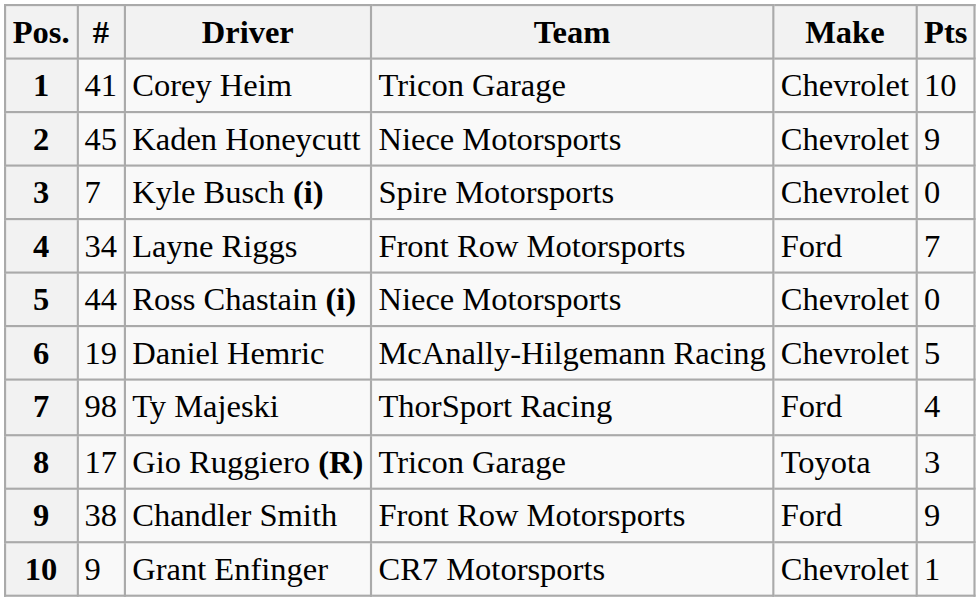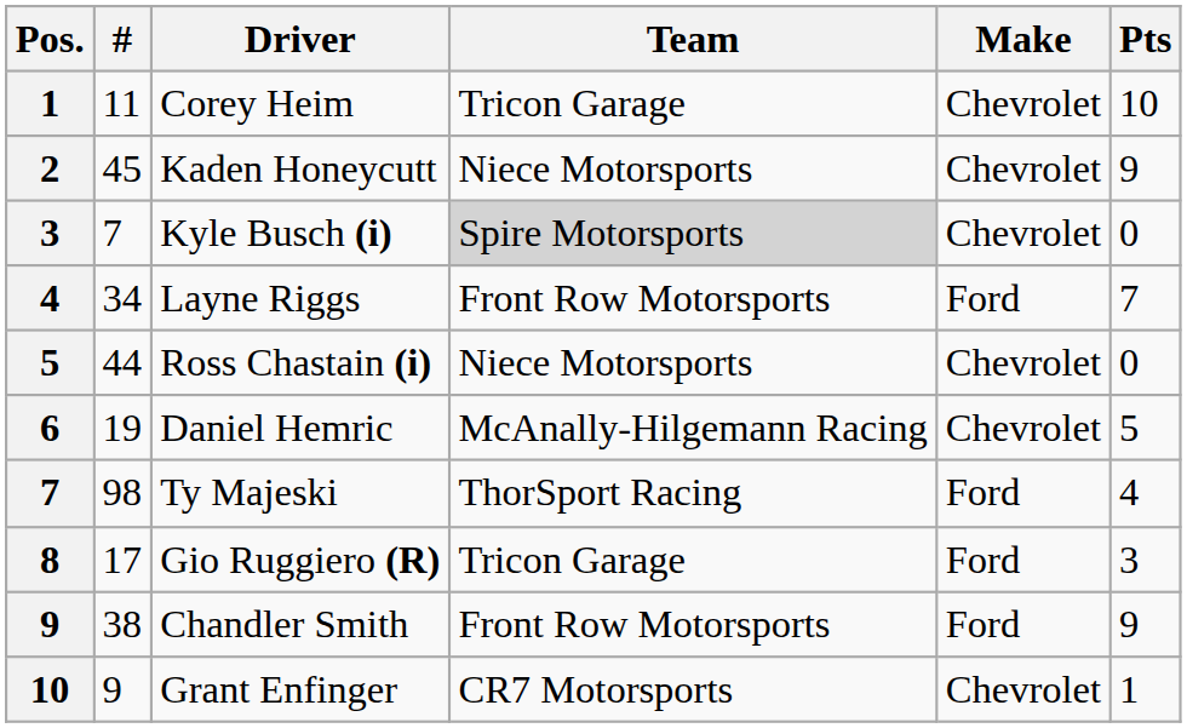 <table class="wikitable" style="font-size:95%">
 <tr>
 <th>Pos.</th>
 <th>#</th>
 <th>Driver</th>
 <th>Team</th>
 <th>Make</th>
 <th>Pts</th>
 </tr>
 <tr>
 <th>1</th>
-<td>41</td>
+<td>11</td>
 <td>Corey Heim</td>
 <td>Tricon Garage</td>
 <td>Chevrolet</td>
 <td>10</td>
 </tr>
 <tr>
 <th>2</th>
 <td>45</td>
 <td>Kaden Honeycutt</td>
 <td>Niece Motorsports</td>
 <td>Chevrolet</td>
 <td>9</td>
 </tr>
 <tr>
 <th>3</th>
 <td>7</td>
 <td>Kyle Busch <strong>(i)</strong></td>
-<td>Spire Motorsports</td>
+<td style="background: lightgrey;">Spire Motorsports</td>
 <td>Chevrolet</td>
 <td>0</td>
 </tr>
 <tr>
 <th>4</th>
 <td>34</td>
 <td>Layne Riggs</td>
 <td>Front Row Motorsports</td>
 <td>Ford</td>
 <td>7</td>
 </tr>
 <tr>
 <th>5</th>
 <td>44</td>
 <td>Ross Chastain <strong>(i)</strong></td>
 <td>Niece Motorsports</td>
 <td>Chevrolet</td>
 <td>0</td>
 </tr>
 <tr>
 <th>6</th>
 <td>19</td>
 <td>Daniel Hemric</td>
 <td>McAnally-Hilgemann Racing</td>
 <td>Chevrolet</td>
 <td>5</td>
 </tr>
 <tr>
 <th>7</th>
 <td>98</td>
 <td>Ty Majeski</td>
 <td>ThorSport Racing</td>
 <td>Ford</td>
 <td>4</td>
 </tr>
 <tr>
 <th>8</th>
 <td>17</td>
 <td>Gio Ruggiero <strong>(R)</strong></td>
 <td>Tricon Garage</td>
-<td>Toyota</td>
+<td>Ford</td>
 <td>3</td>
 </tr>
 <tr>
 <th>9</th>
 <td>38</td>
 <td>Chandler Smith</td>
 <td>Front Row Motorsports</td>
 <td>Ford</td>
 <td>9</td>
 </tr>
 <tr>
 <th>10</th>
 <td>9</td>
 <td>Grant Enfinger</td>
 <td>CR7 Motorsports</td>
 <td>Chevrolet</td>
 <td>1</td>
 </tr>
 </table>
